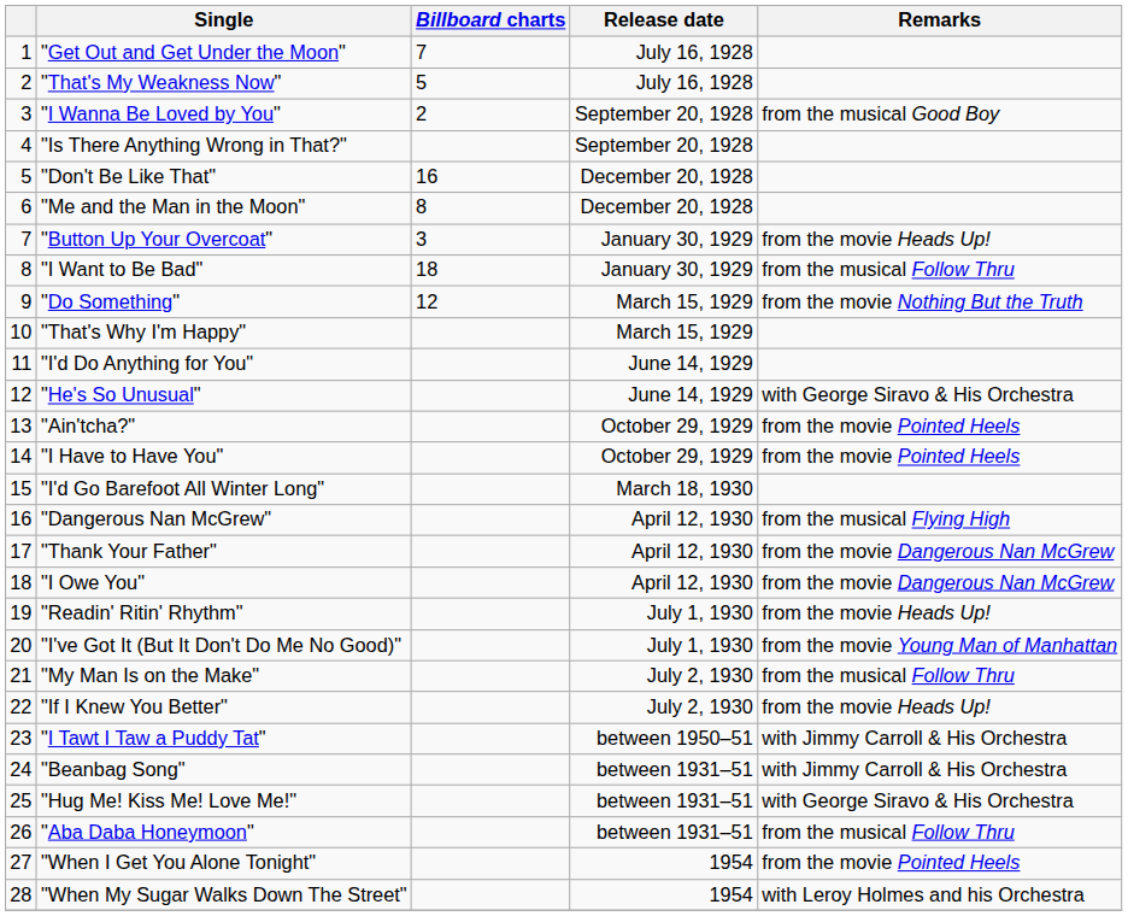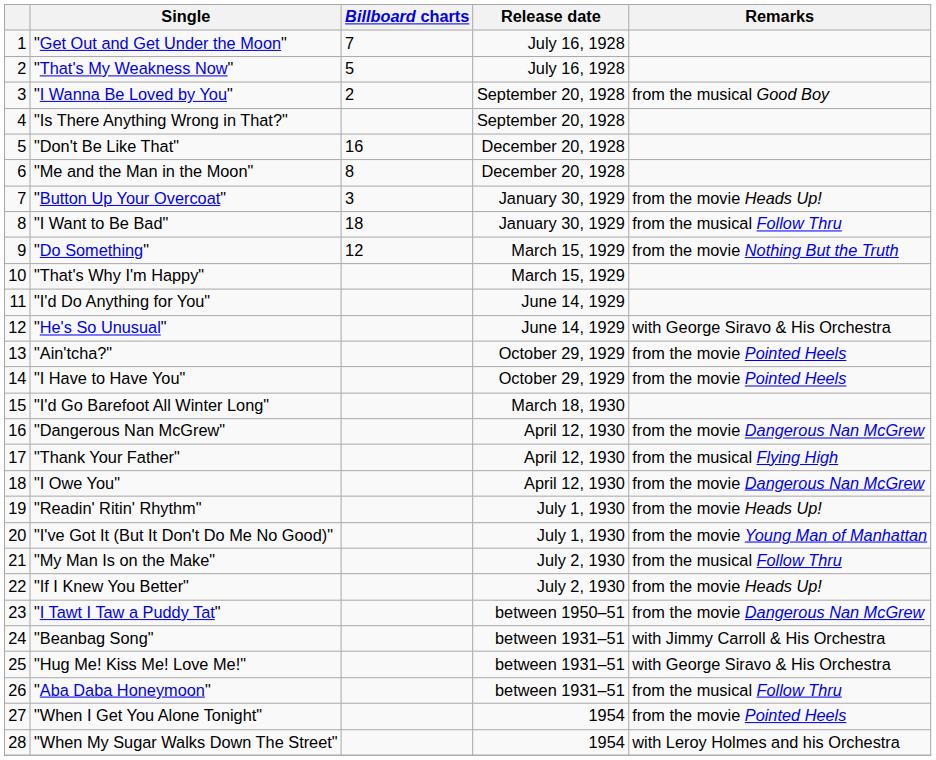 <table class="wikitable">
 <tr>
 <th></th>
 <th>Single</th>
 <th><a href='#'><em>Billboard</em> charts</a></th>
 <th>Release date</th>
 <th>Remarks</th>
 </tr>
 <tr>
 <td align="right">1</td>
 <td>"<a href='#'>Get Out and Get Under the Moon</a>"</td>
 <td>7</td>
 <td align="right">July 16, 1928</td>
 <td></td>
 </tr>
 <tr>
 <td align="right">2</td>
 <td>"<a href='#'>That's My Weakness Now</a>"</td>
 <td>5</td>
 <td align="right">July 16, 1928</td>
 <td></td>
 </tr>
 <tr>
 <td align="right">3</td>
 <td>"<a href='#'>I Wanna Be Loved by You</a>"</td>
 <td>2</td>
 <td align="right">September 20, 1928</td>
 <td>from the musical <em>Good Boy</em></td>
 </tr>
 <tr>
 <td align="right">4</td>
 <td>"Is There Anything Wrong in That?"</td>
 <td></td>
 <td align="right">September 20, 1928</td>
 <td></td>
 </tr>
 <tr>
 <td align="right">5</td>
 <td>"Don't Be Like That"</td>
 <td>16</td>
 <td align="right">December 20, 1928</td>
 <td></td>
 </tr>
 <tr>
 <td align="right">6</td>
 <td>"Me and the Man in the Moon"</td>
 <td>8</td>
 <td align="right">December 20, 1928</td>
 <td></td>
 </tr>
 <tr>
 <td align="right">7</td>
 <td>"<a href='#'>Button Up Your Overcoat</a>"</td>
 <td>3</td>
 <td align="right">January 30, 1929</td>
 <td>from the movie <em>Heads Up!</em></td>
 </tr>
 <tr>
 <td align="right">8</td>
 <td>"I Want to Be Bad"</td>
 <td>18</td>
 <td align="right">January 30, 1929</td>
 <td>from the musical <em><a href='#'>Follow Thru</a></em></td>
 </tr>
 <tr>
 <td align="right">9</td>
 <td>"<a href='#'>Do Something</a>"</td>
 <td>12</td>
 <td align="right">March 15, 1929</td>
 <td>from the movie <em><a href='#'>Nothing But the Truth</a></em></td>
 </tr>
 <tr>
 <td align="right">10</td>
 <td>"That's Why I'm Happy"</td>
 <td></td>
 <td align="right">March 15, 1929</td>
 <td></td>
 </tr>
 <tr>
 <td align="right">11</td>
 <td>"I'd Do Anything for You"</td>
 <td></td>
 <td align="right">June 14, 1929</td>
 <td></td>
 </tr>
 <tr>
 <td align="right">12</td>
 <td>"<a href='#'>He's So Unusual</a>"</td>
 <td></td>
 <td align="right">June 14, 1929</td>
 <td>with George Siravo & His Orchestra</td>
 </tr>
 <tr>
 <td align="right">13</td>
 <td>"Ain'tcha?"</td>
 <td></td>
 <td align="right">October 29, 1929</td>
 <td>from the movie <em><a href='#'>Pointed Heels</a></em></td>
 </tr>
 <tr>
 <td align="right">14</td>
 <td>"I Have to Have You"</td>
 <td></td>
 <td align="right">October 29, 1929</td>
 <td>from the movie <em><a href='#'>Pointed Heels</a></em></td>
 </tr>
 <tr>
 <td align="right">15</td>
 <td>"I'd Go Barefoot All Winter Long"</td>
 <td></td>
 <td align="right">March 18, 1930</td>
 <td></td>
 </tr>
 <tr>
 <td align="right">16</td>
 <td>"Dangerous Nan McGrew"</td>
 <td></td>
 <td align="right">April 12, 1930</td>
-<td>from the musical <em><a href='#'>Flying High</a></em></td>
+<td>from the movie <em><a href='#'>Dangerous Nan McGrew</a></em></td>
 </tr>
 <tr>
 <td align="right">17</td>
 <td>"Thank Your Father"</td>
 <td></td>
 <td align="right">April 12, 1930</td>
-<td>from the movie <em><a href='#'>Dangerous Nan McGrew</a></em></td>
+<td>from the musical <em><a href='#'>Flying High</a></em></td>
 </tr>
 <tr>
 <td align="right">18</td>
 <td>"I Owe You"</td>
 <td></td>
 <td align="right">April 12, 1930</td>
 <td>from the movie <em><a href='#'>Dangerous Nan McGrew</a></em></td>
 </tr>
 <tr>
 <td align="right">19</td>
 <td>"Readin' Ritin' Rhythm"</td>
 <td></td>
 <td align="right">July 1, 1930</td>
 <td>from the movie <em>Heads Up!</em></td>
 </tr>
 <tr>
 <td align="right">20</td>
 <td>"I've Got It (But It Don't Do Me No Good)"</td>
 <td></td>
 <td align="right">July 1, 1930</td>
 <td>from the movie <em><a href='#'>Young Man of Manhattan</a></em></td>
 </tr>
 <tr>
 <td align="right">21</td>
 <td>"My Man Is on the Make"</td>
 <td></td>
 <td align="right">July 2, 1930</td>
 <td>from the musical <em><a href='#'>Follow Thru</a></em></td>
 </tr>
 <tr>
 <td align="right">22</td>
 <td>"If I Knew You Better"</td>
 <td></td>
 <td align="right">July 2, 1930</td>
 <td>from the movie <em>Heads Up!</em></td>
 </tr>
 <tr>
 <td align="right">23</td>
 <td>"<a href='#'>I Tawt I Taw a Puddy Tat</a>"</td>
 <td></td>
 <td align="right">between 1950–51</td>
-<td>with Jimmy Carroll & His Orchestra</td>
+<td>from the movie <em><a href='#'>Dangerous Nan McGrew</a></em></td>
 </tr>
 <tr>
 <td align="right">24</td>
 <td>"Beanbag Song"</td>
 <td></td>
 <td align="right">between 1931–51</td>
 <td>with Jimmy Carroll & His Orchestra</td>
 </tr>
 <tr>
 <td align="right">25</td>
 <td>"Hug Me! Kiss Me! Love Me!"</td>
 <td></td>
 <td align="right">between 1931–51</td>
 <td>with George Siravo & His Orchestra</td>
 </tr>
 <tr>
 <td align="right">26</td>
 <td>"<a href='#'>Aba Daba Honeymoon</a>"</td>
 <td></td>
 <td align="right">between 1931–51</td>
 <td>from the musical <em><a href='#'>Follow Thru</a></em></td>
 </tr>
 <tr>
 <td align="right">27</td>
 <td>"When I Get You Alone Tonight"</td>
 <td></td>
 <td align="right">1954</td>
 <td>from the movie <em><a href='#'>Pointed Heels</a></em></td>
 </tr>
 <tr>
 <td align="right">28</td>
 <td>"When My Sugar Walks Down The Street"</td>
 <td></td>
 <td align="right">1954</td>
 <td>with Leroy Holmes and his Orchestra</td>
 </tr>
 <tr>
 </tr>
 </table>
